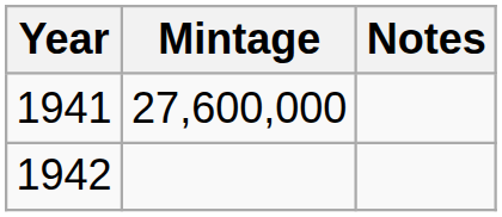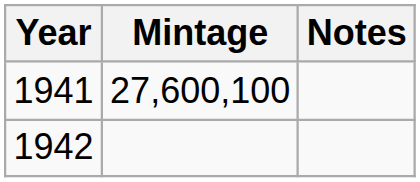 <table class="wikitable">
 <tr>
 <th scope="col">Year</th>
 <th scope="col">Mintage</th>
 <th scope="col">Notes</th>
 </tr>
 <tr>
 <td>1941</td>
-<td>27,600,000</td>
+<td>27,600,100</td>
 <td></td>
 </tr>
 <tr>
 <td>1942</td>
 <td></td>
 <td></td>
 </tr>
 </table>
